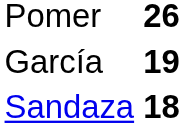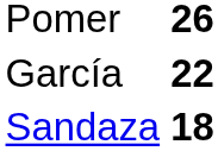 <table style="font-size: 90%; border-collapse:collapse" border=0 cellspacing=0 cellpadding=2>
 <tr bgcolor=#DCDCDC>
 </tr>
 <tr>
 <td>Pomer</td>
 <td Utiel><strong>26</strong></td>
 </tr>
 <tr>
 <td>García</td>
-<td Jove Español><strong>19</strong></td>
+<td Jove Español><strong>22</strong></td>
 </tr>
 <tr>
 <td><a href='#'>Sandaza</a></td>
 <td Mestalla><strong>18</strong></td>
 </tr>
 </table>
